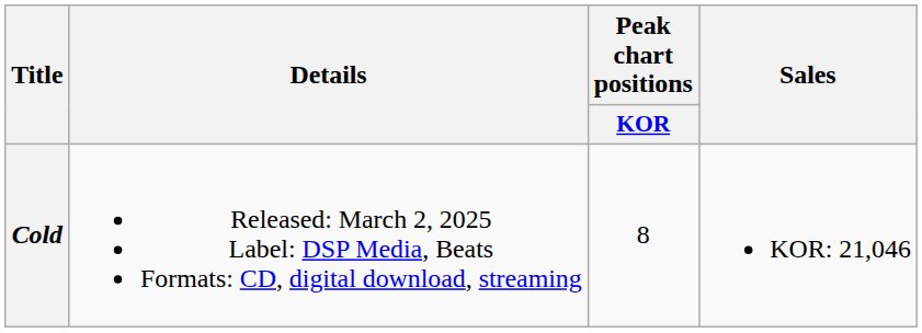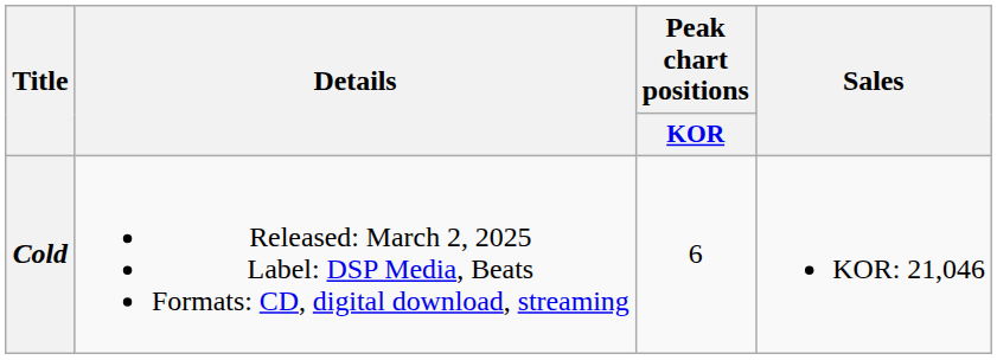 <table class="wikitable plainrowheaders" style="text-align:center">
 <tr>
 <th scope="col" rowspan="2">Title</th>
 <th scope="col" rowspan="2">Details</th>
 <th scope="col" colspan="1">Peak chart positions</th>
 <th scope="col" rowspan="2">Sales</th>
 </tr>
 <tr>
 <th scope="col" style="font-size:90%; width:2.5em"><a href='#'>KOR</a><br></th>
 </tr>
 <tr>
 <th scope="row"><em>Cold</em></th>
 <td><br><ul><li>Released: March 2, 2025</li><li>Label: <a href='#'>DSP Media</a>, Beats</li><li>Formats: <a href='#'>CD</a>, <a href='#'>digital download</a>, <a href='#'>streaming</a></li></ul></td>
-<td>8</td>
+<td>6</td>
 <td><br><ul><li>KOR: 21,046</li></ul></td>
 </tr>
 </table>
